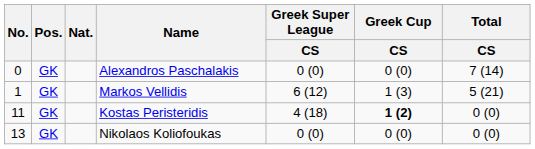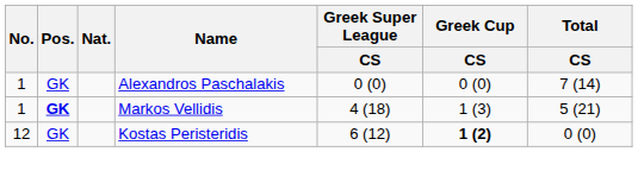 <table class="wikitable sortable" style="text-align:center">
 <tr>
 <th rowspan="2" style="text-align:center;">No.</th>
 <th rowspan="2" style="text-align:center;">Pos.</th>
 <th rowspan="2" style="text-align:center;">Nat.</th>
 <th rowspan="2" style="text-align:center; width:200px;">Name</th>
 <th style="text-align:center; width:100px;">Greek Super League</th>
 <th style="text-align:center; width:100px;">Greek Cup</th>
 <th style="text-align:center; width:100px;">Total</th>
 </tr>
 <tr>
 <th style="text-align:center;">CS</th>
 <th style="text-align:center;">CS</th>
 <th style="text-align:center;">CS</th>
 </tr>
 <tr>
-<td>0</td>
+<td>1</td>
 <td><a href='#'>GK</a></td>
 <td></td>
 <td align="left"><a href='#'>Alexandros Paschalakis</a></td>
 <td>0 (0)</td>
 <td>0 (0)</td>
 <td>7 (14)</td>
 </tr>
 <tr>
 <td>1</td>
-<td><a href='#'>GK</a></td>
+<td><strong><a href='#'>GK</a></strong></td>
 <td></td>
 <td align="left"><a href='#'>Markos Vellidis</a></td>
-<td>6 (12)</td>
+<td>4 (18)</td>
 <td>1 (3)</td>
 <td>5 (21)</td>
 </tr>
 <tr>
-<td>11</td>
+<td>12</td>
 <td><a href='#'>GK</a></td>
 <td></td>
 <td align="left"><a href='#'>Kostas Peristeridis</a></td>
-<td>4 (18)</td>
+<td>6 (12)</td>
 <td><strong>1 (2)</strong></td>
 <td>0 (0)</td>
 </tr>
-<tr>
-<td>13</td>
-<td><a href='#'>GK</a></td>
-<td></td>
-<td align="left">Nikolaos Koliofoukas</td>
-<td>0 (0)</td>
-<td>0 (0)</td>
-<td>0 (0)</td>
-</tr>
 </table>
